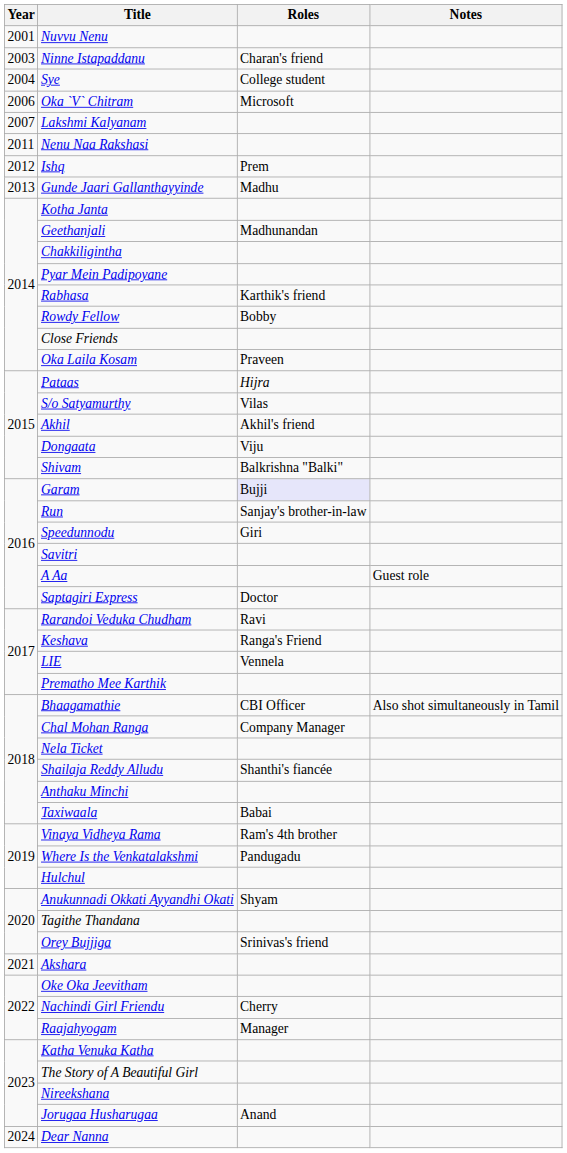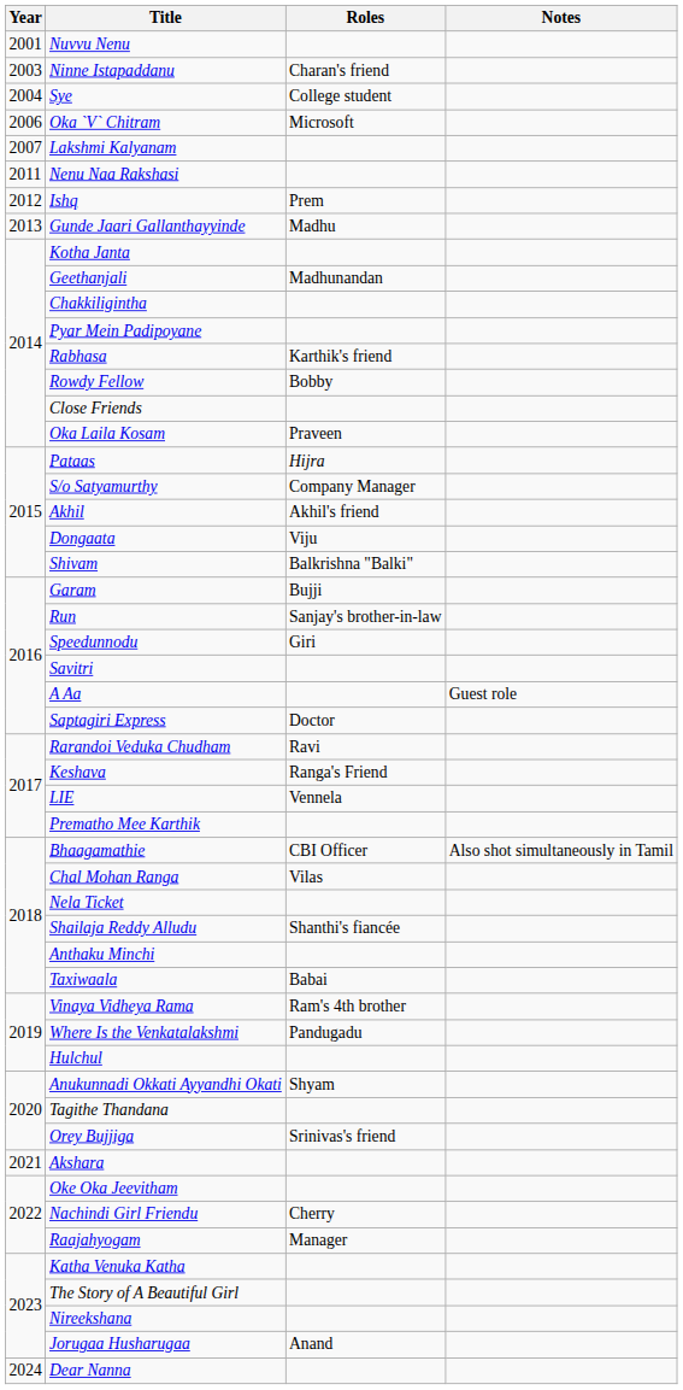 <table class="wikitable sortable">
 <tr>
 <th>Year</th>
 <th>Title</th>
 <th class="unsortable">Roles</th>
 <th>Notes</th>
 </tr>
 <tr>
 <td>2001</td>
 <td><em><a href='#'>Nuvvu Nenu</a></em></td>
 <td></td>
 <td></td>
 </tr>
 <tr>
 <td>2003</td>
 <td><em><a href='#'>Ninne Istapaddanu</a></em></td>
 <td>Charan's friend</td>
 <td></td>
 </tr>
 <tr>
 <td>2004</td>
 <td><em><a href='#'>Sye</a></em></td>
 <td>College student</td>
 <td></td>
 </tr>
 <tr>
 <td>2006</td>
 <td><em><a href='#'>Oka `V` Chitram</a></em></td>
 <td>Microsoft</td>
 <td></td>
 </tr>
 <tr>
 <td>2007</td>
 <td><em><a href='#'>Lakshmi Kalyanam</a></em></td>
 <td></td>
 <td></td>
 </tr>
 <tr>
 <td>2011</td>
 <td><em><a href='#'>Nenu Naa Rakshasi</a></em></td>
 <td></td>
 <td></td>
 </tr>
 <tr>
 <td>2012</td>
 <td><em><a href='#'>Ishq</a></em></td>
 <td>Prem</td>
 <td></td>
 </tr>
 <tr>
 <td>2013</td>
 <td><em><a href='#'>Gunde Jaari Gallanthayyinde</a></em></td>
 <td>Madhu</td>
 <td></td>
 </tr>
 <tr>
 <td rowspan="8">2014</td>
 <td><em><a href='#'>Kotha Janta</a></em></td>
 <td></td>
 <td></td>
 </tr>
 <tr>
 <td><em><a href='#'>Geethanjali</a></em></td>
 <td>Madhunandan</td>
 <td></td>
 </tr>
 <tr>
 <td><em><a href='#'>Chakkiligintha</a></em></td>
 <td></td>
 <td></td>
 </tr>
 <tr>
 <td><em><a href='#'>Pyar Mein Padipoyane</a></em></td>
 <td></td>
 <td></td>
 </tr>
 <tr>
 <td><em><a href='#'>Rabhasa</a></em></td>
 <td>Karthik's friend</td>
 <td></td>
 </tr>
 <tr>
 <td><em><a href='#'>Rowdy Fellow</a></em></td>
 <td>Bobby</td>
 <td></td>
 </tr>
 <tr>
 <td><em>Close Friends</em></td>
 <td></td>
 <td></td>
 </tr>
 <tr>
 <td><em><a href='#'>Oka Laila Kosam</a></em></td>
 <td>Praveen</td>
 <td></td>
 </tr>
 <tr>
 <td rowspan="5">2015</td>
 <td><em><a href='#'>Pataas</a></em></td>
 <td><em>Hijra</em></td>
 <td></td>
 </tr>
 <tr>
 <td><em><a href='#'>S/o Satyamurthy</a></em></td>
-<td>Vilas</td>
+<td>Company Manager</td>
 <td></td>
 </tr>
 <tr>
 <td><em><a href='#'>Akhil</a></em></td>
 <td>Akhil's friend</td>
 <td></td>
 </tr>
 <tr>
 <td><em><a href='#'>Dongaata</a></em></td>
 <td>Viju</td>
 <td></td>
 </tr>
 <tr>
 <td><em><a href='#'>Shivam</a></em></td>
 <td>Balkrishna "Balki"</td>
 <td></td>
 </tr>
 <tr>
 <td rowspan="6">2016</td>
 <td><em><a href='#'>Garam</a></em></td>
-<td style="background: lavender;">Bujji</td>
+<td>Bujji</td>
 <td></td>
 </tr>
 <tr>
 <td><em><a href='#'>Run</a></em></td>
 <td>Sanjay's brother-in-law</td>
 <td></td>
 </tr>
 <tr>
 <td><em><a href='#'>Speedunnodu</a></em></td>
 <td>Giri</td>
 <td></td>
 </tr>
 <tr>
 <td><em><a href='#'>Savitri</a></em></td>
 <td></td>
 <td></td>
 </tr>
 <tr>
 <td><em><a href='#'>A Aa</a></em></td>
 <td></td>
 <td>Guest role</td>
 </tr>
 <tr>
 <td><em><a href='#'>Saptagiri Express</a></em></td>
 <td>Doctor</td>
 <td></td>
 </tr>
 <tr>
 <td rowspan="4">2017</td>
 <td><em><a href='#'>Rarandoi Veduka Chudham</a></em></td>
 <td>Ravi</td>
 <td></td>
 </tr>
 <tr>
 <td><em><a href='#'>Keshava</a></em></td>
 <td>Ranga's Friend</td>
 <td></td>
 </tr>
 <tr>
 <td><em><a href='#'>LIE</a></em></td>
 <td>Vennela</td>
 <td></td>
 </tr>
 <tr>
 <td><em><a href='#'>Prematho Mee Karthik</a></em></td>
 <td></td>
 <td></td>
 </tr>
 <tr>
 <td rowspan="6">2018</td>
 <td><em><a href='#'>Bhaagamathie</a></em></td>
 <td>CBI Officer</td>
 <td>Also shot simultaneously in Tamil</td>
 </tr>
 <tr>
 <td><em><a href='#'>Chal Mohan Ranga</a></em></td>
-<td>Company Manager</td>
+<td>Vilas</td>
 <td></td>
 </tr>
 <tr>
 <td><em><a href='#'>Nela Ticket</a></em></td>
 <td></td>
 <td></td>
 </tr>
 <tr>
 <td><em><a href='#'>Shailaja Reddy Alludu</a></em></td>
 <td>Shanthi's fiancée</td>
 <td></td>
 </tr>
 <tr>
 <td><em><a href='#'>Anthaku Minchi</a></em></td>
 <td></td>
 <td></td>
 </tr>
 <tr>
 <td><em><a href='#'>Taxiwaala</a></em></td>
 <td>Babai</td>
 <td></td>
 </tr>
 <tr>
 <td rowspan="3">2019</td>
 <td><em><a href='#'>Vinaya Vidheya Rama</a></em></td>
 <td>Ram's 4th brother</td>
 <td></td>
 </tr>
 <tr>
 <td><em><a href='#'>Where Is the Venkatalakshmi</a></em></td>
 <td>Pandugadu</td>
 <td></td>
 </tr>
 <tr>
 <td><em><a href='#'>Hulchul</a></em></td>
 <td></td>
 <td></td>
 </tr>
 <tr>
 <td rowspan="3">2020</td>
 <td><em><a href='#'>Anukunnadi Okkati Ayyandhi Okati</a></em></td>
 <td>Shyam</td>
 <td></td>
 </tr>
 <tr>
 <td><em>Tagithe Thandana</em></td>
 <td></td>
 <td></td>
 </tr>
 <tr>
 <td><em><a href='#'>Orey Bujjiga</a></em></td>
 <td>Srinivas's friend</td>
 <td></td>
 </tr>
 <tr>
 <td>2021</td>
 <td><a href='#'><em>Akshara</em></a></td>
 <td></td>
 <td></td>
 </tr>
 <tr>
 <td rowspan="3">2022</td>
 <td><em><a href='#'>Oke Oka Jeevitham</a></em></td>
 <td></td>
 <td></td>
 </tr>
 <tr>
 <td><em><a href='#'>Nachindi Girl Friendu</a></em></td>
 <td>Cherry</td>
 <td></td>
 </tr>
 <tr>
 <td><em><a href='#'>Raajahyogam</a></em></td>
 <td>Manager</td>
 <td></td>
 </tr>
 <tr>
 <td rowspan="4">2023</td>
 <td><em><a href='#'>Katha Venuka Katha</a></em></td>
 <td></td>
 <td></td>
 </tr>
 <tr>
 <td><em>The Story of A Beautiful Girl</em></td>
 <td></td>
 <td></td>
 </tr>
 <tr>
 <td><em><a href='#'>Nireekshana</a></em></td>
 <td></td>
 <td></td>
 </tr>
 <tr>
 <td><em><a href='#'>Jorugaa Husharugaa</a></em></td>
 <td>Anand</td>
 <td></td>
 </tr>
 <tr>
 <td>2024</td>
 <td><em><a href='#'>Dear Nanna</a></em></td>
 <td></td>
 <td></td>
 </tr>
 </table>
